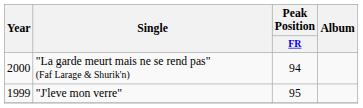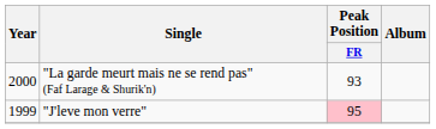 <table class="wikitable plainrowheaders" style="text-align:center;" border="1">
 <tr>
 <th scope="col" rowspan="2">Year</th>
 <th scope="col" rowspan="2" style="width:20em;">Single</th>
 <th scope="col" colspan="1">Peak Position</th>
 <th scope="col" rowspan="2">Album</th>
 </tr>
 <tr>
 <th scope="col" style="width:3em;font-size:85%;"><a href='#'>FR</a><br></th>
 </tr>
 <tr>
 <td>2000</td>
 <td style="text-align:left;">"La garde meurt mais ne se rend pas" <br><small>(Faf Larage & Shurik'n)</small></td>
-<td>94</td>
+<td>93</td>
 <td style="text-align:left;"></td>
 </tr>
 <tr>
 <td>1999</td>
 <td style="text-align:left;">"J'leve mon verre"</td>
-<td>95</td>
+<td style="background: pink;">95</td>
 <td style="text-align:left;"></td>
 </tr>
 <tr>
 </tr>
 </table>
